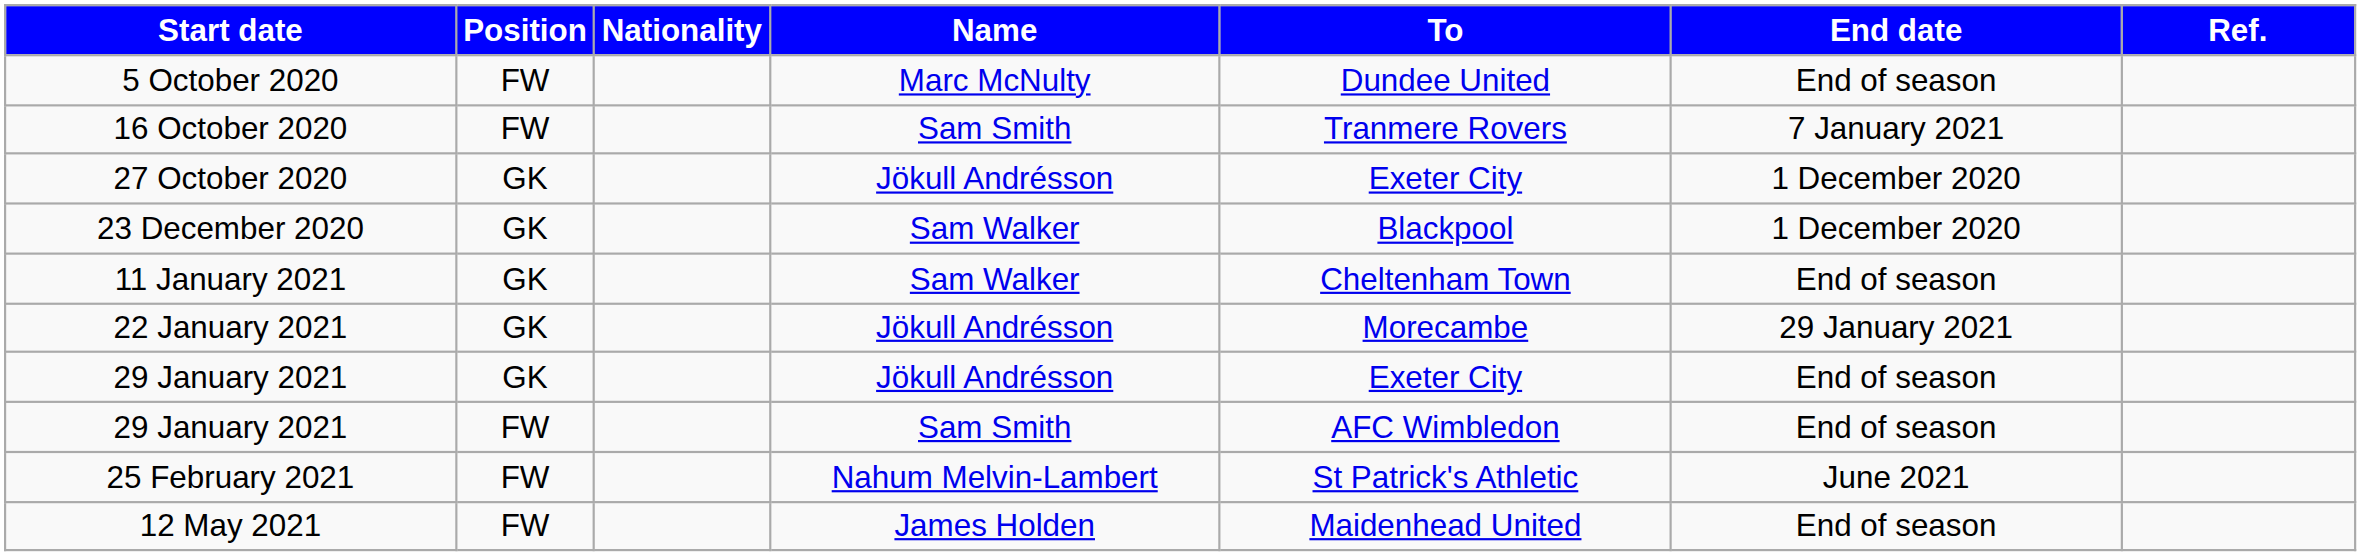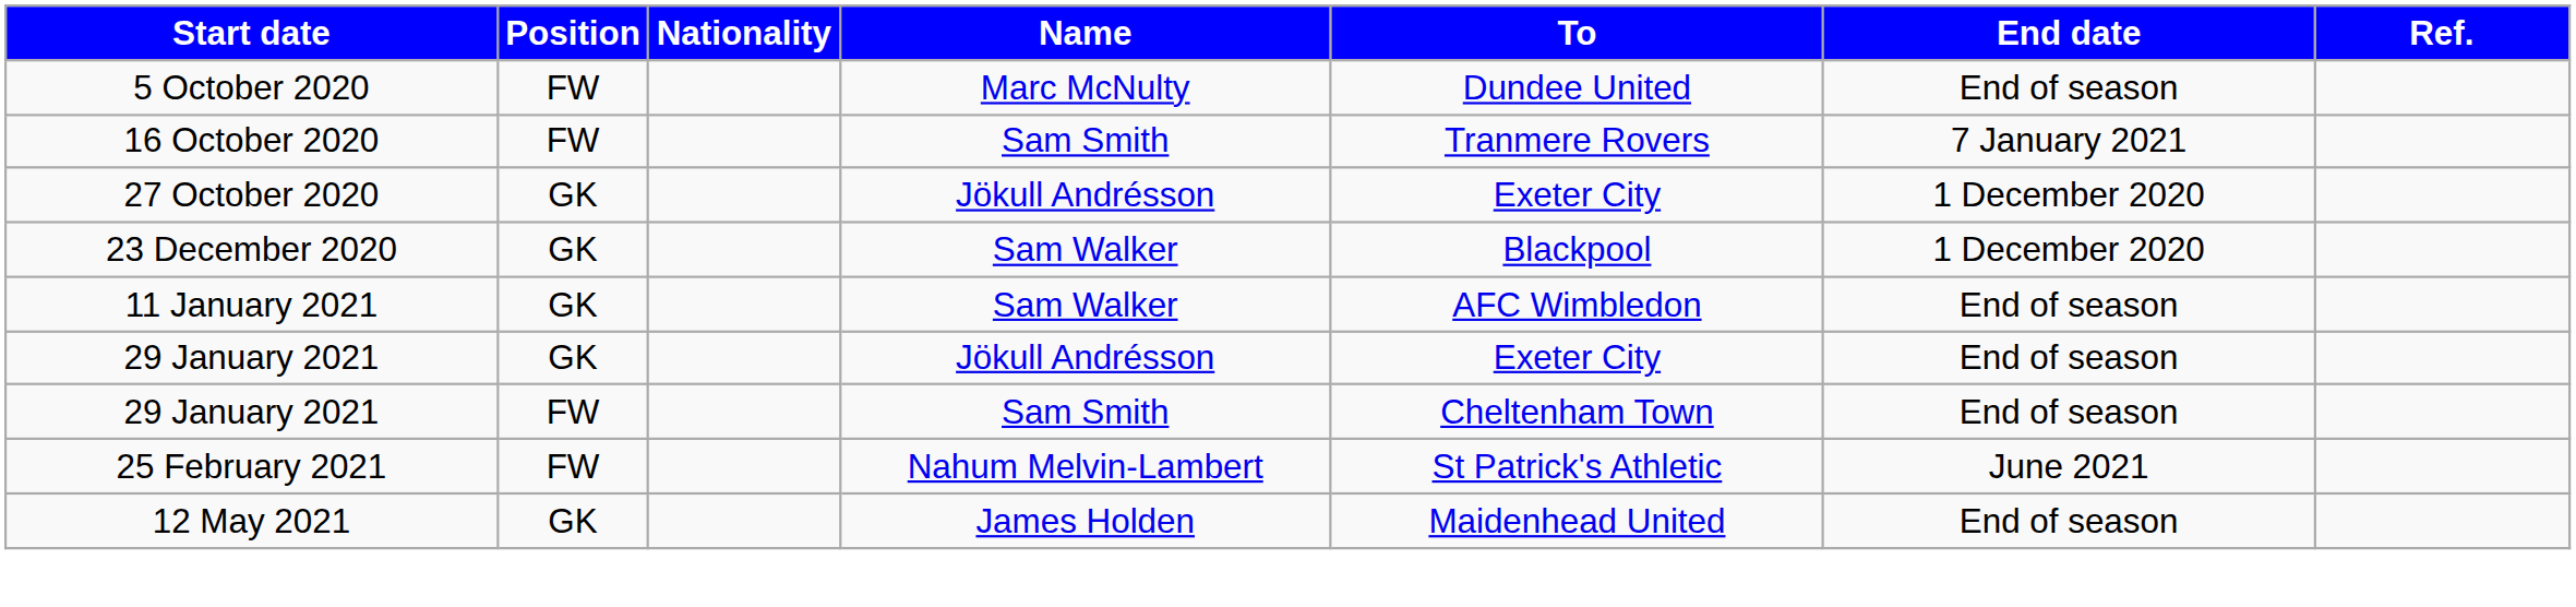 <table class="wikitable" style="text-align:center; font-size:90%">
 <tr>
 <th style="background:#00f; color:white; width:200px;">Start date</th>
 <th style="background:#00f; color:white; width:50px;">Position</th>
 <th style="background:#00f; color:white; width:50px;">Nationality</th>
 <th style="background:#00f; color:white; width:200px;">Name</th>
 <th style="background:#00f; color:white; width:200px;">To</th>
 <th style="background:#00f; color:white; width:200px;">End date</th>
 <th style="background:#00f; color:white; width:100px;">Ref.</th>
 </tr>
 <tr>
 <td>5 October 2020</td>
 <td>FW</td>
 <td></td>
 <td><a href='#'>Marc McNulty</a></td>
 <td><a href='#'>Dundee United</a></td>
 <td>End of season</td>
 <td></td>
 </tr>
 <tr>
 <td>16 October 2020</td>
 <td>FW</td>
 <td></td>
 <td><a href='#'>Sam Smith</a></td>
 <td><a href='#'>Tranmere Rovers</a></td>
 <td>7 January 2021</td>
 <td></td>
 </tr>
 <tr>
 <td>27 October 2020</td>
 <td>GK</td>
 <td></td>
 <td><a href='#'>Jökull Andrésson</a></td>
 <td><a href='#'>Exeter City</a></td>
 <td>1 December 2020</td>
 <td></td>
 </tr>
 <tr>
 <td>23 December 2020</td>
 <td>GK</td>
 <td></td>
 <td><a href='#'>Sam Walker</a></td>
 <td><a href='#'>Blackpool</a></td>
 <td>1 December 2020</td>
 <td></td>
 </tr>
 <tr>
 <td>11 January 2021</td>
 <td>GK</td>
 <td></td>
 <td><a href='#'>Sam Walker</a></td>
-<td><a href='#'>Cheltenham Town</a></td>
+<td><a href='#'>AFC Wimbledon</a></td>
 <td>End of season</td>
-<td></td>
-</tr>
-<tr>
-<td>22 January 2021</td>
-<td>GK</td>
-<td></td>
-<td><a href='#'>Jökull Andrésson</a></td>
-<td><a href='#'>Morecambe</a></td>
-<td>29 January 2021</td>
 <td></td>
 </tr>
 <tr>
 <td>29 January 2021</td>
 <td>GK</td>
 <td></td>
 <td><a href='#'>Jökull Andrésson</a></td>
 <td><a href='#'>Exeter City</a></td>
 <td>End of season</td>
 <td></td>
 </tr>
 <tr>
 <td>29 January 2021</td>
 <td>FW</td>
 <td></td>
 <td><a href='#'>Sam Smith</a></td>
-<td><a href='#'>AFC Wimbledon</a></td>
+<td><a href='#'>Cheltenham Town</a></td>
 <td>End of season</td>
 <td></td>
 </tr>
 <tr>
 <td>25 February 2021</td>
 <td>FW</td>
 <td></td>
 <td><a href='#'>Nahum Melvin-Lambert</a></td>
 <td><a href='#'>St Patrick's Athletic</a></td>
 <td>June 2021</td>
 <td></td>
 </tr>
 <tr>
 <td>12 May 2021</td>
-<td>FW</td>
+<td>GK</td>
 <td></td>
 <td><a href='#'>James Holden</a></td>
 <td><a href='#'>Maidenhead United</a></td>
 <td>End of season</td>
 <td></td>
 </tr>
 </table>
